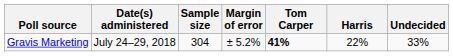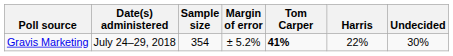 <table class="wikitable" style="font-size:90%">
 <tr valign=bottom>
 <th>Poll source</th>
 <th>Date(s)<br>administered</th>
 <th>Sample<br>size</th>
 <th>Margin<br>of error</th>
 <th style="width:75px;">Tom<br>Carper</th>
 <th style="width:75px;"><br>Harris</th>
 <th>Undecided</th>
 </tr>
 <tr>
 <td><a href='#'>Gravis Marketing</a></td>
 <td align=center>July 24–29, 2018</td>
-<td align=center>304</td>
+<td align=center>354</td>
 <td align=center>± 5.2%</td>
 <td><strong>41%</strong></td>
 <td align=center>22%</td>
-<td align=center>33%</td>
+<td align=center>30%</td>
 </tr>
 </table>
